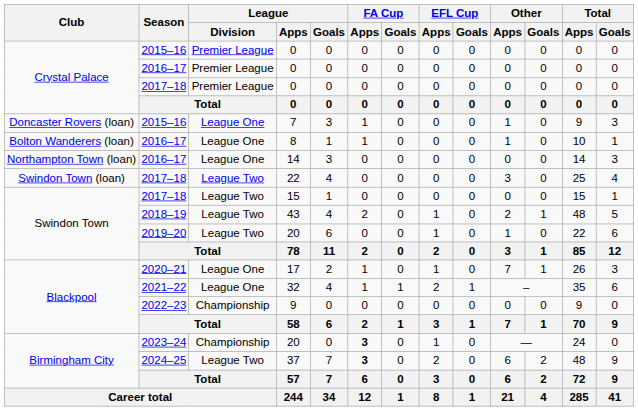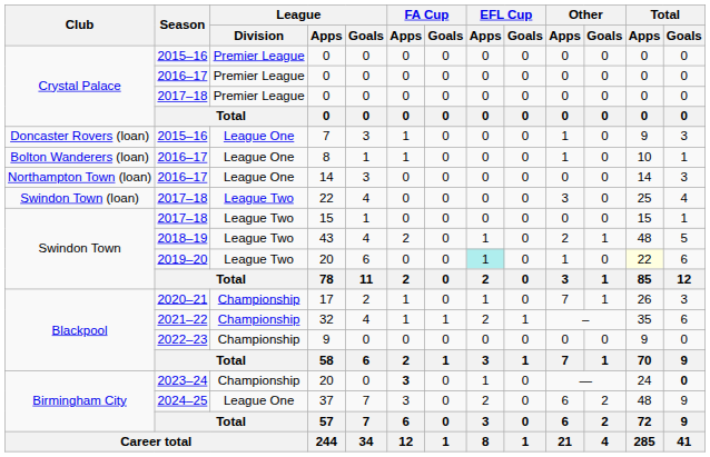 <table class="wikitable" style="text-align:center">
 <tr>
 <th rowspan="2">Club</th>
 <th rowspan="2">Season</th>
 <th colspan="3">League</th>
 <th colspan="2"><a href='#'>FA Cup</a></th>
 <th colspan="2"><a href='#'>EFL Cup</a></th>
 <th colspan="2">Other</th>
 <th colspan="2">Total</th>
 </tr>
 <tr>
 <th>Division</th>
 <th>Apps</th>
 <th>Goals</th>
 <th>Apps</th>
 <th>Goals</th>
 <th>Apps</th>
 <th>Goals</th>
 <th>Apps</th>
 <th>Goals</th>
 <th>Apps</th>
 <th>Goals</th>
 </tr>
 <tr>
 <td rowspan="4"><a href='#'>Crystal Palace</a></td>
 <td><a href='#'>2015–16</a></td>
 <td><a href='#'>Premier League</a></td>
 <td>0</td>
 <td>0</td>
 <td>0</td>
 <td>0</td>
 <td>0</td>
 <td>0</td>
 <td>0</td>
 <td>0</td>
 <td>0</td>
 <td>0</td>
 </tr>
 <tr>
 <td><a href='#'>2016–17</a></td>
 <td>Premier League</td>
 <td>0</td>
 <td>0</td>
 <td>0</td>
 <td>0</td>
 <td>0</td>
 <td>0</td>
 <td>0</td>
 <td>0</td>
 <td>0</td>
 <td>0</td>
 </tr>
 <tr>
 <td><a href='#'>2017–18</a></td>
 <td>Premier League</td>
 <td>0</td>
 <td>0</td>
 <td>0</td>
 <td>0</td>
 <td>0</td>
 <td>0</td>
 <td>0</td>
 <td>0</td>
 <td>0</td>
 <td>0</td>
 </tr>
 <tr>
 <th colspan="2">Total</th>
 <th>0</th>
 <th>0</th>
 <th>0</th>
 <th>0</th>
 <th>0</th>
 <th>0</th>
 <th>0</th>
 <th>0</th>
 <th>0</th>
 <th>0</th>
 </tr>
 <tr>
 <td><a href='#'>Doncaster Rovers</a> (loan)</td>
 <td><a href='#'>2015–16</a></td>
 <td><a href='#'>League One</a></td>
 <td>7</td>
 <td>3</td>
 <td>1</td>
 <td>0</td>
 <td>0</td>
 <td>0</td>
 <td>1</td>
 <td>0</td>
 <td>9</td>
 <td>3</td>
 </tr>
 <tr>
 <td><a href='#'>Bolton Wanderers</a> (loan)</td>
 <td><a href='#'>2016–17</a></td>
 <td>League One</td>
 <td>8</td>
 <td>1</td>
 <td>1</td>
 <td>0</td>
 <td>0</td>
 <td>0</td>
 <td>1</td>
 <td>0</td>
 <td>10</td>
 <td>1</td>
 </tr>
 <tr>
 <td><a href='#'>Northampton Town</a> (loan)</td>
 <td><a href='#'>2016–17</a></td>
 <td>League One</td>
 <td>14</td>
 <td>3</td>
 <td>0</td>
 <td>0</td>
 <td>0</td>
 <td>0</td>
 <td>0</td>
 <td>0</td>
 <td>14</td>
 <td>3</td>
 </tr>
 <tr>
 <td><a href='#'>Swindon Town</a> (loan)</td>
 <td><a href='#'>2017–18</a></td>
 <td><a href='#'>League Two</a></td>
 <td>22</td>
 <td>4</td>
 <td>0</td>
 <td>0</td>
 <td>0</td>
 <td>0</td>
 <td>3</td>
 <td>0</td>
 <td>25</td>
 <td>4</td>
 </tr>
 <tr>
 <td rowspan=4>Swindon Town</td>
 <td><a href='#'>2017–18</a></td>
 <td>League Two</td>
 <td>15</td>
 <td>1</td>
 <td>0</td>
 <td>0</td>
 <td>0</td>
 <td>0</td>
 <td>0</td>
 <td>0</td>
 <td>15</td>
 <td>1</td>
 </tr>
 <tr>
 <td><a href='#'>2018–19</a></td>
 <td>League Two</td>
 <td>43</td>
 <td>4</td>
 <td>2</td>
 <td>0</td>
 <td>1</td>
 <td>0</td>
 <td>2</td>
 <td>1</td>
 <td>48</td>
 <td>5</td>
 </tr>
 <tr>
 <td><a href='#'>2019–20</a></td>
 <td>League Two</td>
 <td>20</td>
 <td>6</td>
 <td>0</td>
 <td>0</td>
-<td>1</td>
+<td style="background: paleturquoise;">1</td>
 <td>0</td>
 <td>1</td>
 <td>0</td>
-<td>22</td>
+<td style="background: lightyellow;">22</td>
 <td>6</td>
 </tr>
 <tr>
 <th colspan="2">Total</th>
 <th>78</th>
 <th>11</th>
 <th>2</th>
 <th>0</th>
 <th>2</th>
 <th>0</th>
 <th>3</th>
 <th>1</th>
 <th>85</th>
 <th>12</th>
 </tr>
 <tr>
 <td rowspan=4><a href='#'>Blackpool</a></td>
 <td><a href='#'>2020–21</a></td>
-<td>League One</td>
+<td><a href='#'>Championship</a></td>
 <td>17</td>
 <td>2</td>
 <td>1</td>
 <td>0</td>
 <td>1</td>
 <td>0</td>
 <td>7</td>
 <td>1</td>
 <td>26</td>
 <td>3</td>
 </tr>
 <tr>
 <td><a href='#'>2021–22</a></td>
-<td>League One</td>
+<td><a href='#'>Championship</a></td>
 <td>32</td>
 <td>4</td>
 <td>1</td>
 <td>1</td>
 <td>2</td>
 <td>1</td>
 <td colspan="2">–</td>
 <td>35</td>
 <td>6</td>
 </tr>
 <tr>
 <td><a href='#'>2022–23</a></td>
 <td>Championship</td>
 <td>9</td>
 <td>0</td>
 <td>0</td>
 <td>0</td>
 <td>0</td>
 <td>0</td>
 <td>0</td>
 <td>0</td>
 <td>9</td>
 <td>0</td>
 </tr>
 <tr>
 <th colspan="2">Total</th>
 <th>58</th>
 <th>6</th>
 <th>2</th>
 <th>1</th>
 <th>3</th>
 <th>1</th>
 <th>7</th>
 <th>1</th>
 <th>70</th>
 <th>9</th>
 </tr>
 <tr>
 <td rowspan=3><a href='#'>Birmingham City</a></td>
 <td><a href='#'>2023–24</a></td>
 <td>Championship</td>
 <td>20</td>
 <td>0</td>
 <td><strong>3</strong></td>
 <td>0</td>
 <td>1</td>
 <td>0</td>
 <td colspan="2">—</td>
 <td>24</td>
-<td>0</td>
+<td><strong>0</strong></td>
 </tr>
 <tr>
 <td><a href='#'>2024–25</a></td>
-<td>League Two</td>
+<td>League One</td>
 <td>37</td>
 <td>7</td>
-<td><strong>3</strong></td>
+<td>3</td>
 <td>0</td>
 <td>2</td>
 <td>0</td>
 <td>6</td>
 <td>2</td>
 <td>48</td>
 <td>9</td>
 </tr>
 <tr>
 <th colspan="2">Total</th>
 <th>57</th>
 <th>7</th>
 <th>6</th>
 <th>0</th>
 <th>3</th>
 <th>0</th>
 <th>6</th>
 <th>2</th>
 <th>72</th>
 <th>9</th>
 </tr>
 <tr>
 <th colspan="3">Career total</th>
 <th>244</th>
 <th>34</th>
 <th>12</th>
 <th>1</th>
 <th>8</th>
 <th>1</th>
 <th>21</th>
 <th>4</th>
 <th>285</th>
 <th>41</th>
 </tr>
 </table>
